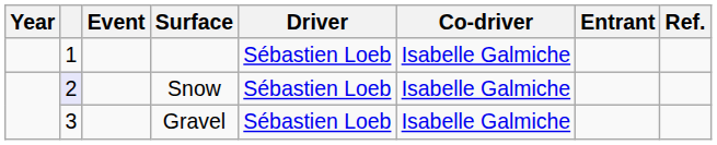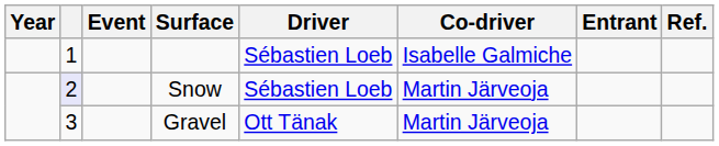 <table class="wikitable" style="font-size: 85%;">
 <tr>
 <th>Year</th>
 <th></th>
 <th>Event</th>
 <th>Surface</th>
 <th>Driver</th>
 <th>Co-driver</th>
 <th>Entrant</th>
 <th>Ref.</th>
 </tr>
 <tr>
 <td align="center"></td>
 <td align="center">1</td>
 <td></td>
 <td align="center"></td>
 <td> <a href='#'>Sébastien Loeb</a></td>
 <td> <a href='#'>Isabelle Galmiche</a></td>
 <td></td>
 <td align="center"></td>
 </tr>
 <tr>
 <td align="center" rowspan="2"></td>
 <td align="center" style="background: lavender;">2</td>
 <td></td>
 <td align="center">Snow</td>
 <td> <a href='#'>Sébastien Loeb</a></td>
-<td> <a href='#'>Isabelle Galmiche</a></td>
+<td> <a href='#'>Martin Järveoja</a></td>
 <td></td>
 <td align="center"></td>
 </tr>
 <tr>
 <td align="center">3</td>
 <td></td>
 <td align="center">Gravel</td>
-<td> <a href='#'>Sébastien Loeb</a></td>
-<td> <a href='#'>Isabelle Galmiche</a></td>
+<td> <a href='#'>Ott Tänak</a></td>
+<td> <a href='#'>Martin Järveoja</a></td>
 <td></td>
 <td align="center"></td>
 </tr>
 </table>
